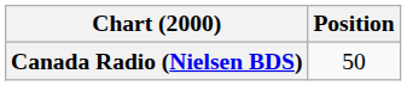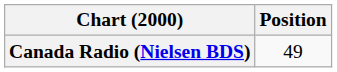 <table class="wikitable plainrowheaders">
 <tr>
 <th scope="col">Chart (2000)</th>
 <th scope="col">Position</th>
 </tr>
 <tr>
 <th scope="row">Canada Radio (<a href='#'>Nielsen BDS</a>)</th>
-<td align=center>50</td>
+<td align=center>49</td>
 </tr>
 </table>
